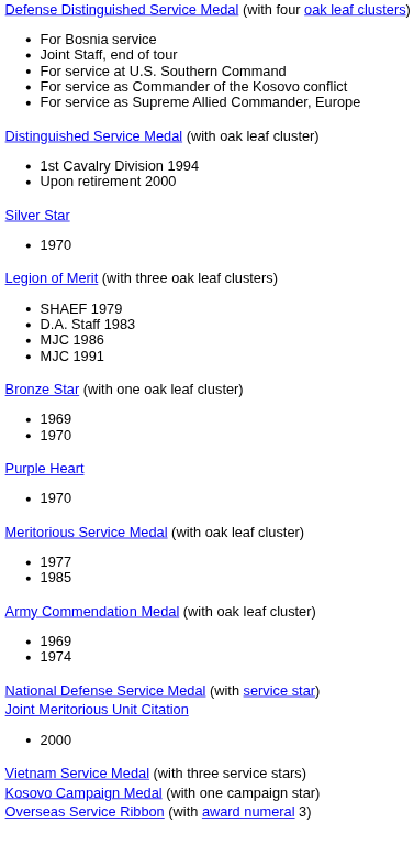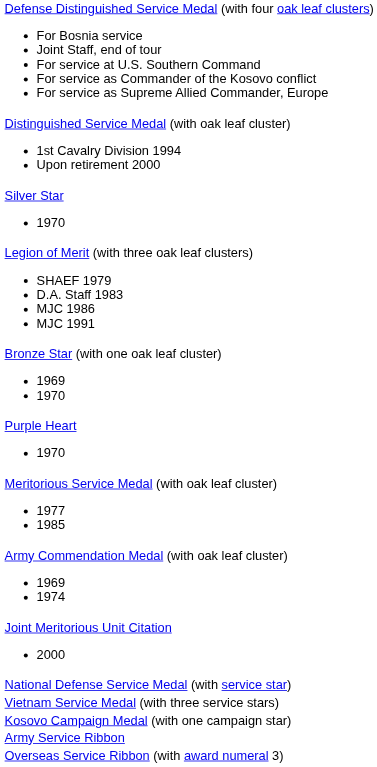 <table>
 <tr>
 <td valign=top></td>
 <td><a href='#'>Defense Distinguished Service Medal</a> (with four <a href='#'>oak leaf clusters</a>)<br><ul><li>For Bosnia service</li><li>Joint Staff, end of tour</li><li>For service at U.S. Southern Command</li><li>For service as Commander of the Kosovo conflict</li><li>For service as Supreme Allied Commander, Europe</li></ul></td>
 </tr>
 <tr>
 <td valign=top></td>
 <td><a href='#'>Distinguished Service Medal</a> (with oak leaf cluster)<br><ul><li>1st Cavalry Division 1994</li><li>Upon retirement 2000</li></ul></td>
 </tr>
 <tr>
 <td valign=top></td>
 <td><a href='#'>Silver Star</a><br><ul><li>1970</li></ul></td>
 </tr>
 <tr>
 <td valign=top></td>
 <td><a href='#'>Legion of Merit</a> (with three oak leaf clusters)<br><ul><li>SHAEF 1979</li><li>D.A. Staff 1983</li><li>MJC 1986</li><li>MJC 1991</li></ul></td>
 </tr>
 <tr>
 <td valign=top></td>
 <td><a href='#'>Bronze Star</a>  (with one oak leaf cluster)<br><ul><li>1969</li><li>1970</li></ul></td>
 </tr>
 <tr>
 <td valign=top></td>
 <td><a href='#'>Purple Heart</a><br><ul><li>1970</li></ul></td>
 </tr>
 <tr>
 <td valign=top></td>
 <td><a href='#'>Meritorious Service Medal</a> (with oak leaf cluster)<br><ul><li>1977</li><li>1985</li></ul></td>
 </tr>
 <tr>
 <td valign=top></td>
 <td><a href='#'>Army Commendation Medal</a> (with oak leaf cluster)<br><ul><li>1969</li><li>1974</li></ul></td>
 </tr>
 <tr>
 <td valign=top></td>
-<td><a href='#'>National Defense Service Medal</a> (with <a href='#'>service star</a>)</td>
+<td><a href='#'>Joint Meritorious Unit Citation</a><br><ul><li>2000</li></ul></td>
 </tr>
 <tr>
 <td valign=top></td>
-<td><a href='#'>Joint Meritorious Unit Citation</a><br><ul><li>2000</li></ul></td>
+<td><a href='#'>National Defense Service Medal</a> (with <a href='#'>service star</a>)</td>
 </tr>
 <tr>
 <td valign=top></td>
 <td><a href='#'>Vietnam Service Medal</a> (with three service stars)</td>
 </tr>
 <tr>
 <td valign=top></td>
 <td><a href='#'>Kosovo Campaign Medal</a> (with one campaign star)</td>
 </tr>
 <tr>
+<td></td>
+<td><a href='#'>Army Service Ribbon</a></td>
+</tr>
+<tr>
 <td><span></span></td>
 <td><a href='#'>Overseas Service Ribbon</a> (with <a href='#'>award numeral</a> 3) </td>
 </tr>
 </table>
